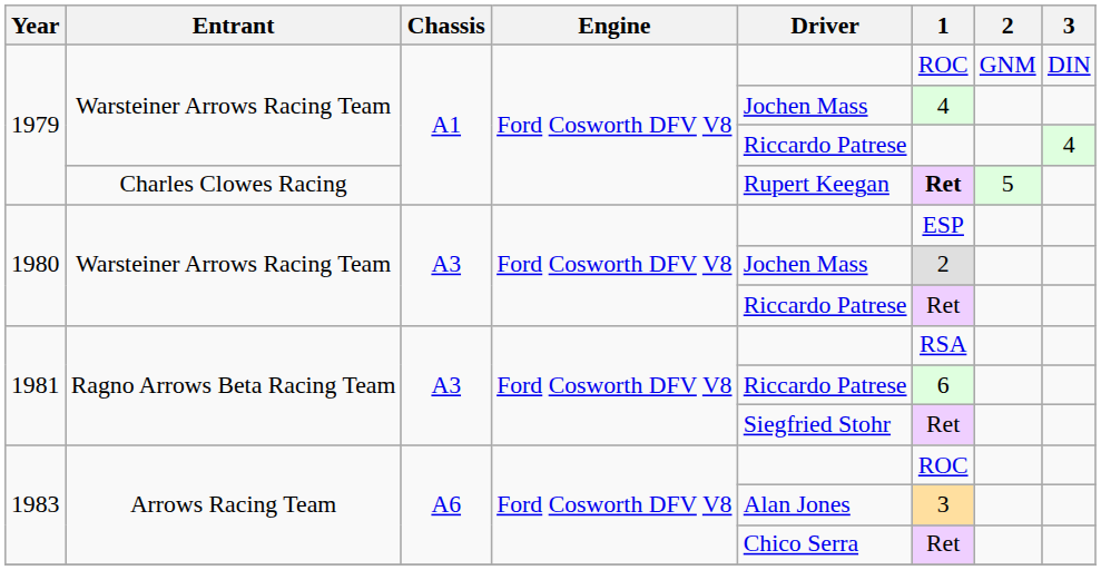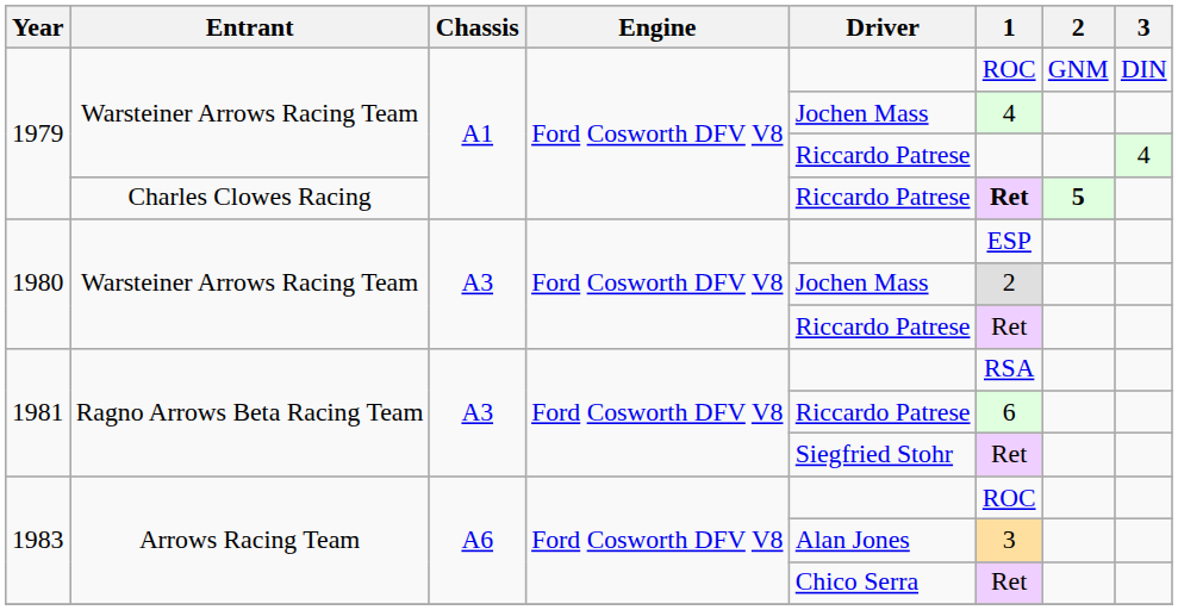 <table class="wikitable" style="text-align:center; font-size:85%">
 <tr>
 <th>Year</th>
 <th>Entrant</th>
 <th>Chassis</th>
 <th>Engine</th>
 <th>Driver</th>
 <th>1</th>
 <th>2</th>
 <th>3</th>
 </tr>
 <tr>
 <td rowspan="4">1979</td>
 <td rowspan="3">Warsteiner Arrows Racing Team</td>
 <td rowspan="4"><a href='#'>A1</a></td>
 <td rowspan="4"><a href='#'>Ford</a> <a href='#'>Cosworth DFV</a> <a href='#'>V8</a></td>
 <td></td>
 <td><a href='#'>ROC</a></td>
 <td><a href='#'>GNM</a></td>
 <td><a href='#'>DIN</a></td>
 </tr>
 <tr>
 <td align=left> <a href='#'>Jochen Mass</a></td>
 <td style="background:#DFFFDF;">4</td>
 <td></td>
 <td></td>
 </tr>
 <tr>
 <td align=left> <a href='#'>Riccardo Patrese</a></td>
 <td></td>
 <td></td>
 <td style="background:#DFFFDF;">4</td>
 </tr>
 <tr>
 <td>Charles Clowes Racing</td>
-<td align=left> <a href='#'>Rupert Keegan</a></td>
+<td align=left> <a href='#'>Riccardo Patrese</a></td>
 <td style="background:#EFCFFF;"><strong>Ret</strong></td>
-<td style="background:#DFFFDF;">5</td>
+<td style="background:#DFFFDF;"><strong>5</strong></td>
 <td></td>
 </tr>
 <tr>
 <td rowspan="3">1980</td>
 <td rowspan="3">Warsteiner Arrows Racing Team</td>
 <td rowspan="3"><a href='#'>A3</a></td>
 <td rowspan="3"><a href='#'>Ford</a> <a href='#'>Cosworth DFV</a> <a href='#'>V8</a></td>
 <td></td>
 <td><a href='#'>ESP</a></td>
 <td></td>
 <td></td>
 </tr>
 <tr>
 <td align=left> <a href='#'>Jochen Mass</a></td>
 <td style="background:#DFDFDF;">2</td>
 <td></td>
 <td></td>
 </tr>
 <tr>
 <td align=left> <a href='#'>Riccardo Patrese</a></td>
 <td style="background:#EFCFFF;">Ret</td>
 <td></td>
 <td></td>
 </tr>
 <tr>
 <td rowspan="3">1981</td>
 <td rowspan="3">Ragno Arrows Beta Racing Team</td>
 <td rowspan="3"><a href='#'>A3</a></td>
 <td rowspan="3"><a href='#'>Ford</a> <a href='#'>Cosworth DFV</a> <a href='#'>V8</a></td>
 <td></td>
 <td><a href='#'>RSA</a></td>
 <td></td>
 <td></td>
 </tr>
 <tr>
 <td align=left> <a href='#'>Riccardo Patrese</a></td>
 <td style="background:#DFFFDF;">6</td>
 <td></td>
 <td></td>
 </tr>
 <tr>
 <td align=left> <a href='#'>Siegfried Stohr</a></td>
 <td style="background:#EFCFFF;">Ret</td>
 <td></td>
 <td></td>
 </tr>
 <tr>
 <td rowspan="3">1983</td>
 <td rowspan="3">Arrows Racing Team</td>
 <td rowspan="3"><a href='#'>A6</a></td>
 <td rowspan="3"><a href='#'>Ford</a> <a href='#'>Cosworth DFV</a> <a href='#'>V8</a></td>
 <td></td>
 <td><a href='#'>ROC</a></td>
 <td></td>
 <td></td>
 </tr>
 <tr>
 <td align=left> <a href='#'>Alan Jones</a></td>
 <td style="background:#FFDF9F;">3</td>
 <td></td>
 <td></td>
 </tr>
 <tr>
 <td align=left> <a href='#'>Chico Serra</a></td>
 <td style="background:#EFCFFF;">Ret</td>
 <td></td>
 <td></td>
 </tr>
 <tr>
 </tr>
 </table>
